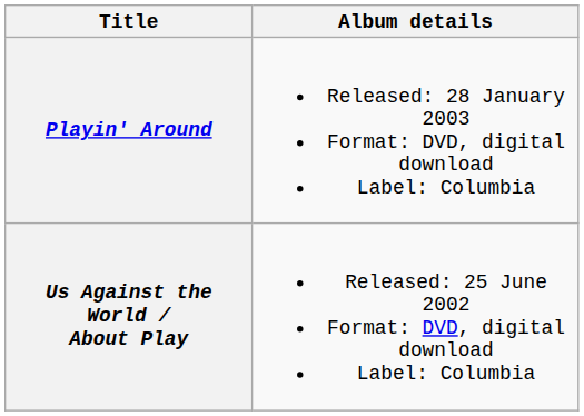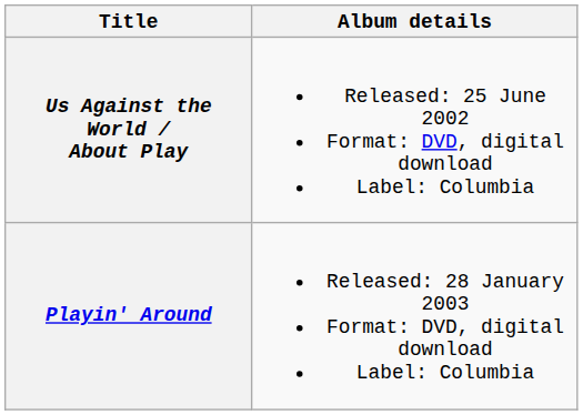 <table class="wikitable plainrowheaders" style="text-align:center;" border="1">
 <tr>
 <th scope="col" style="width:12em;">Title</th>
 <th scope="col" style="width:16em;">Album details</th>
 </tr>
 <tr>
+<th scope="row"><em>Us Against the World /<br>About Play</em></th>
+<td><br><ul><li>Released: 25 June 2002</li><li>Format: <a href='#'>DVD</a>, digital download</li><li>Label: Columbia</li></ul></td>
+</tr>
+<tr>
 <th scope="row"><em><a href='#'>Playin' Around</a></em></th>
 <td><br><ul><li>Released: 28 January 2003</li><li>Format: DVD, digital download</li><li>Label: Columbia</li></ul></td>
 </tr>
-<tr>
-<th scope="row"><em>Us Against the World /<br>About Play</em></th>
-<td><br><ul><li>Released: 25 June 2002</li><li>Format: <a href='#'>DVD</a>, digital download</li><li>Label: Columbia</li></ul></td>
-</tr>
 </table>
